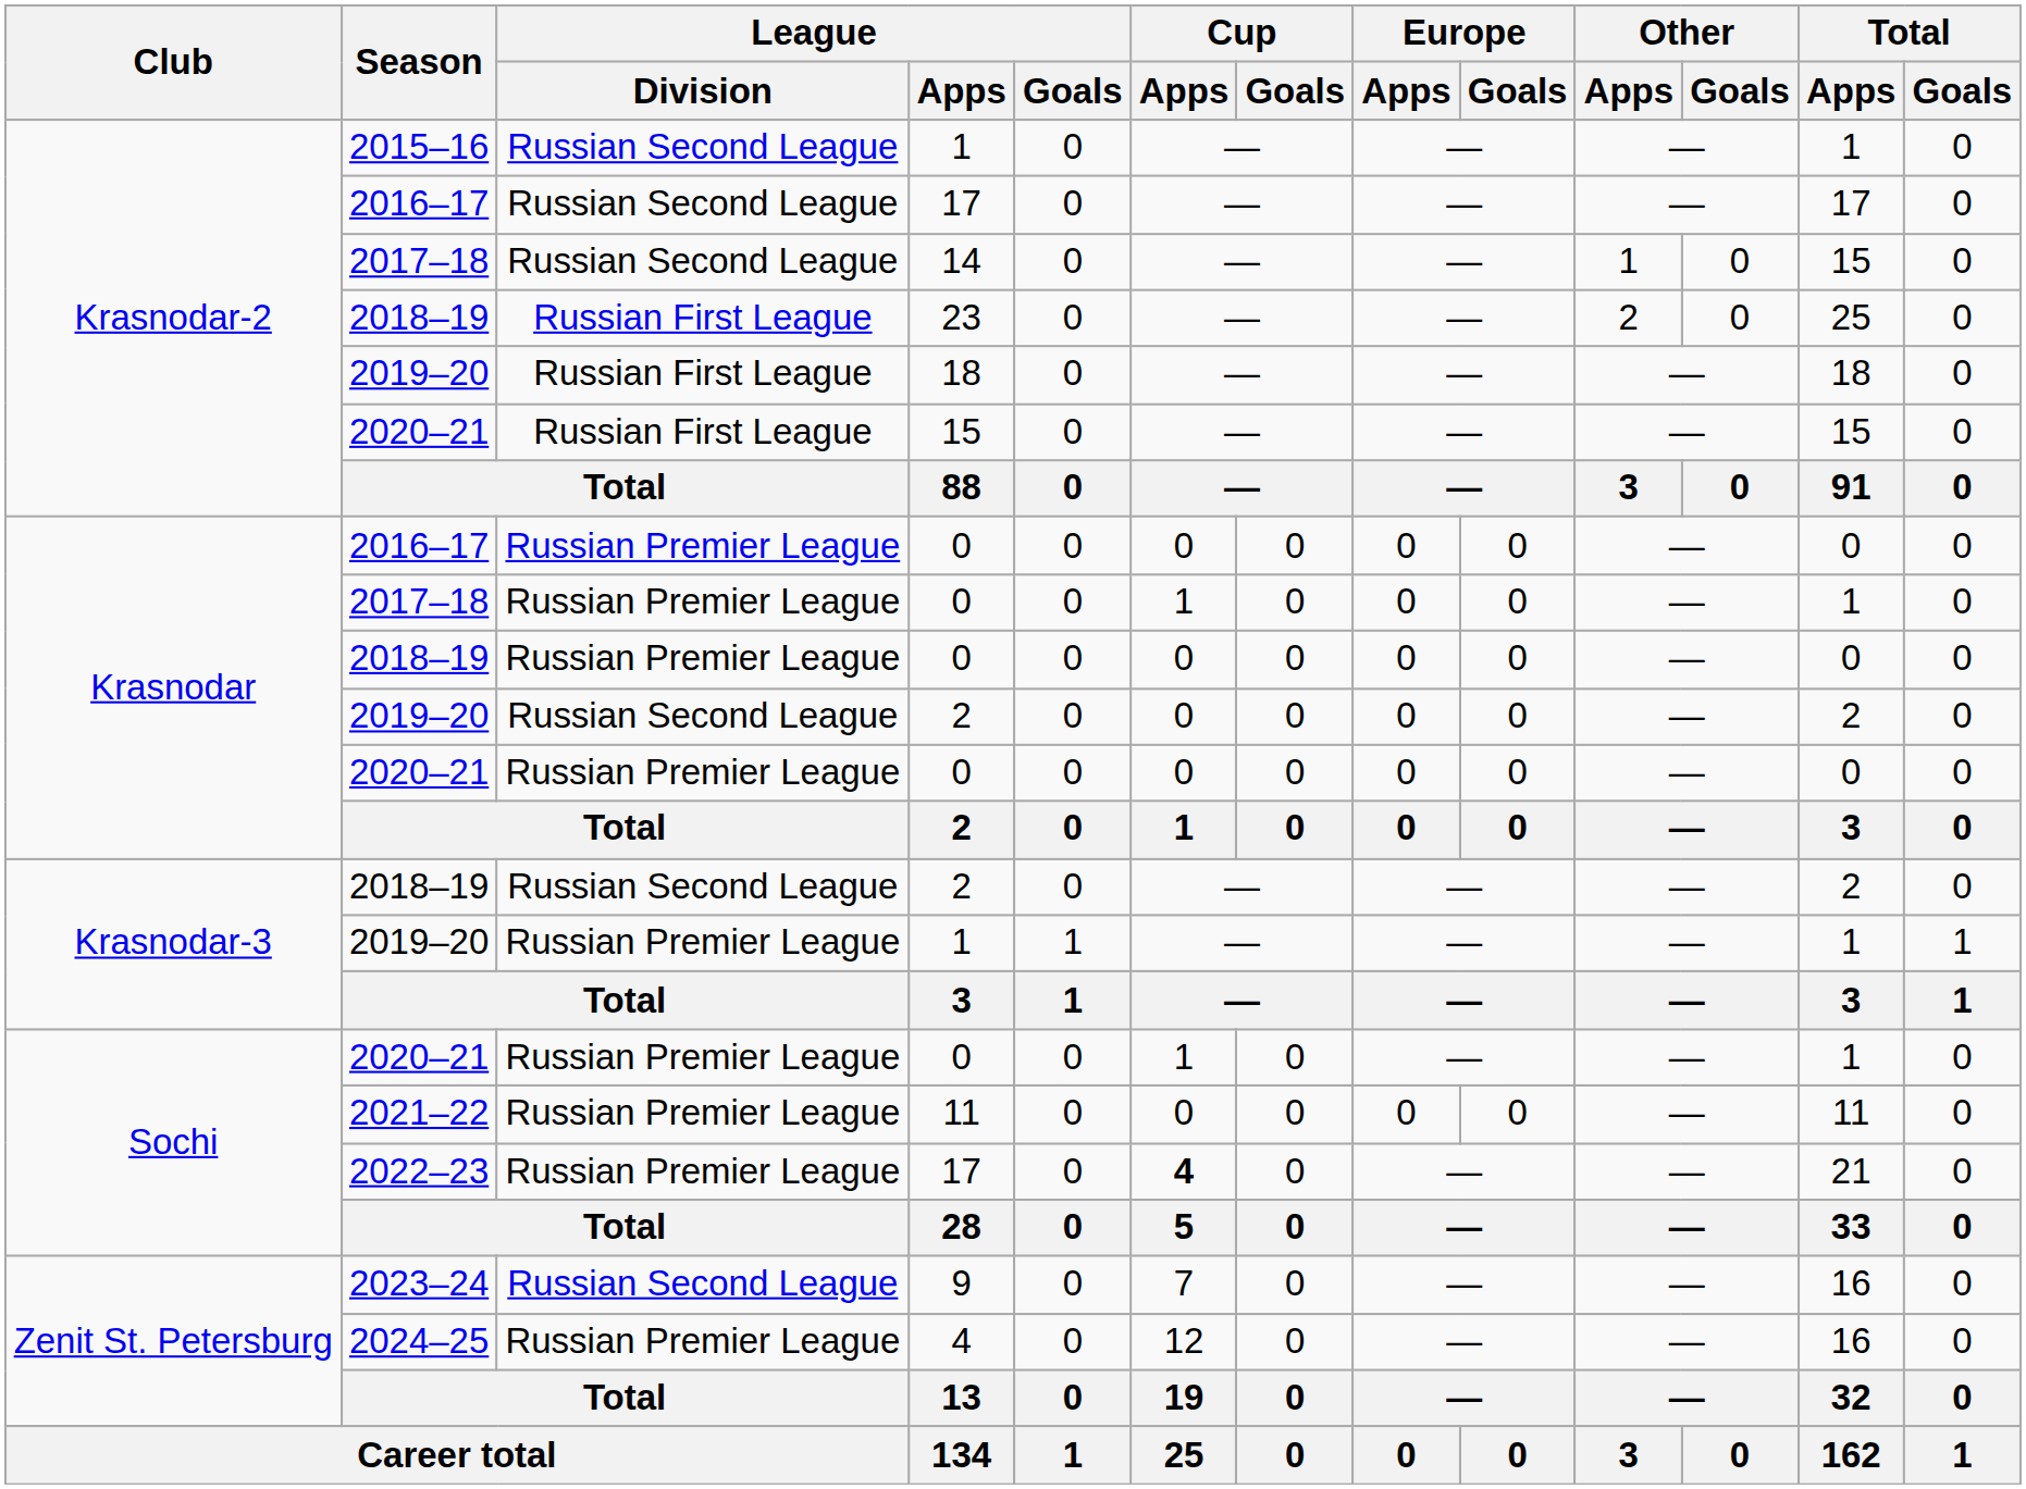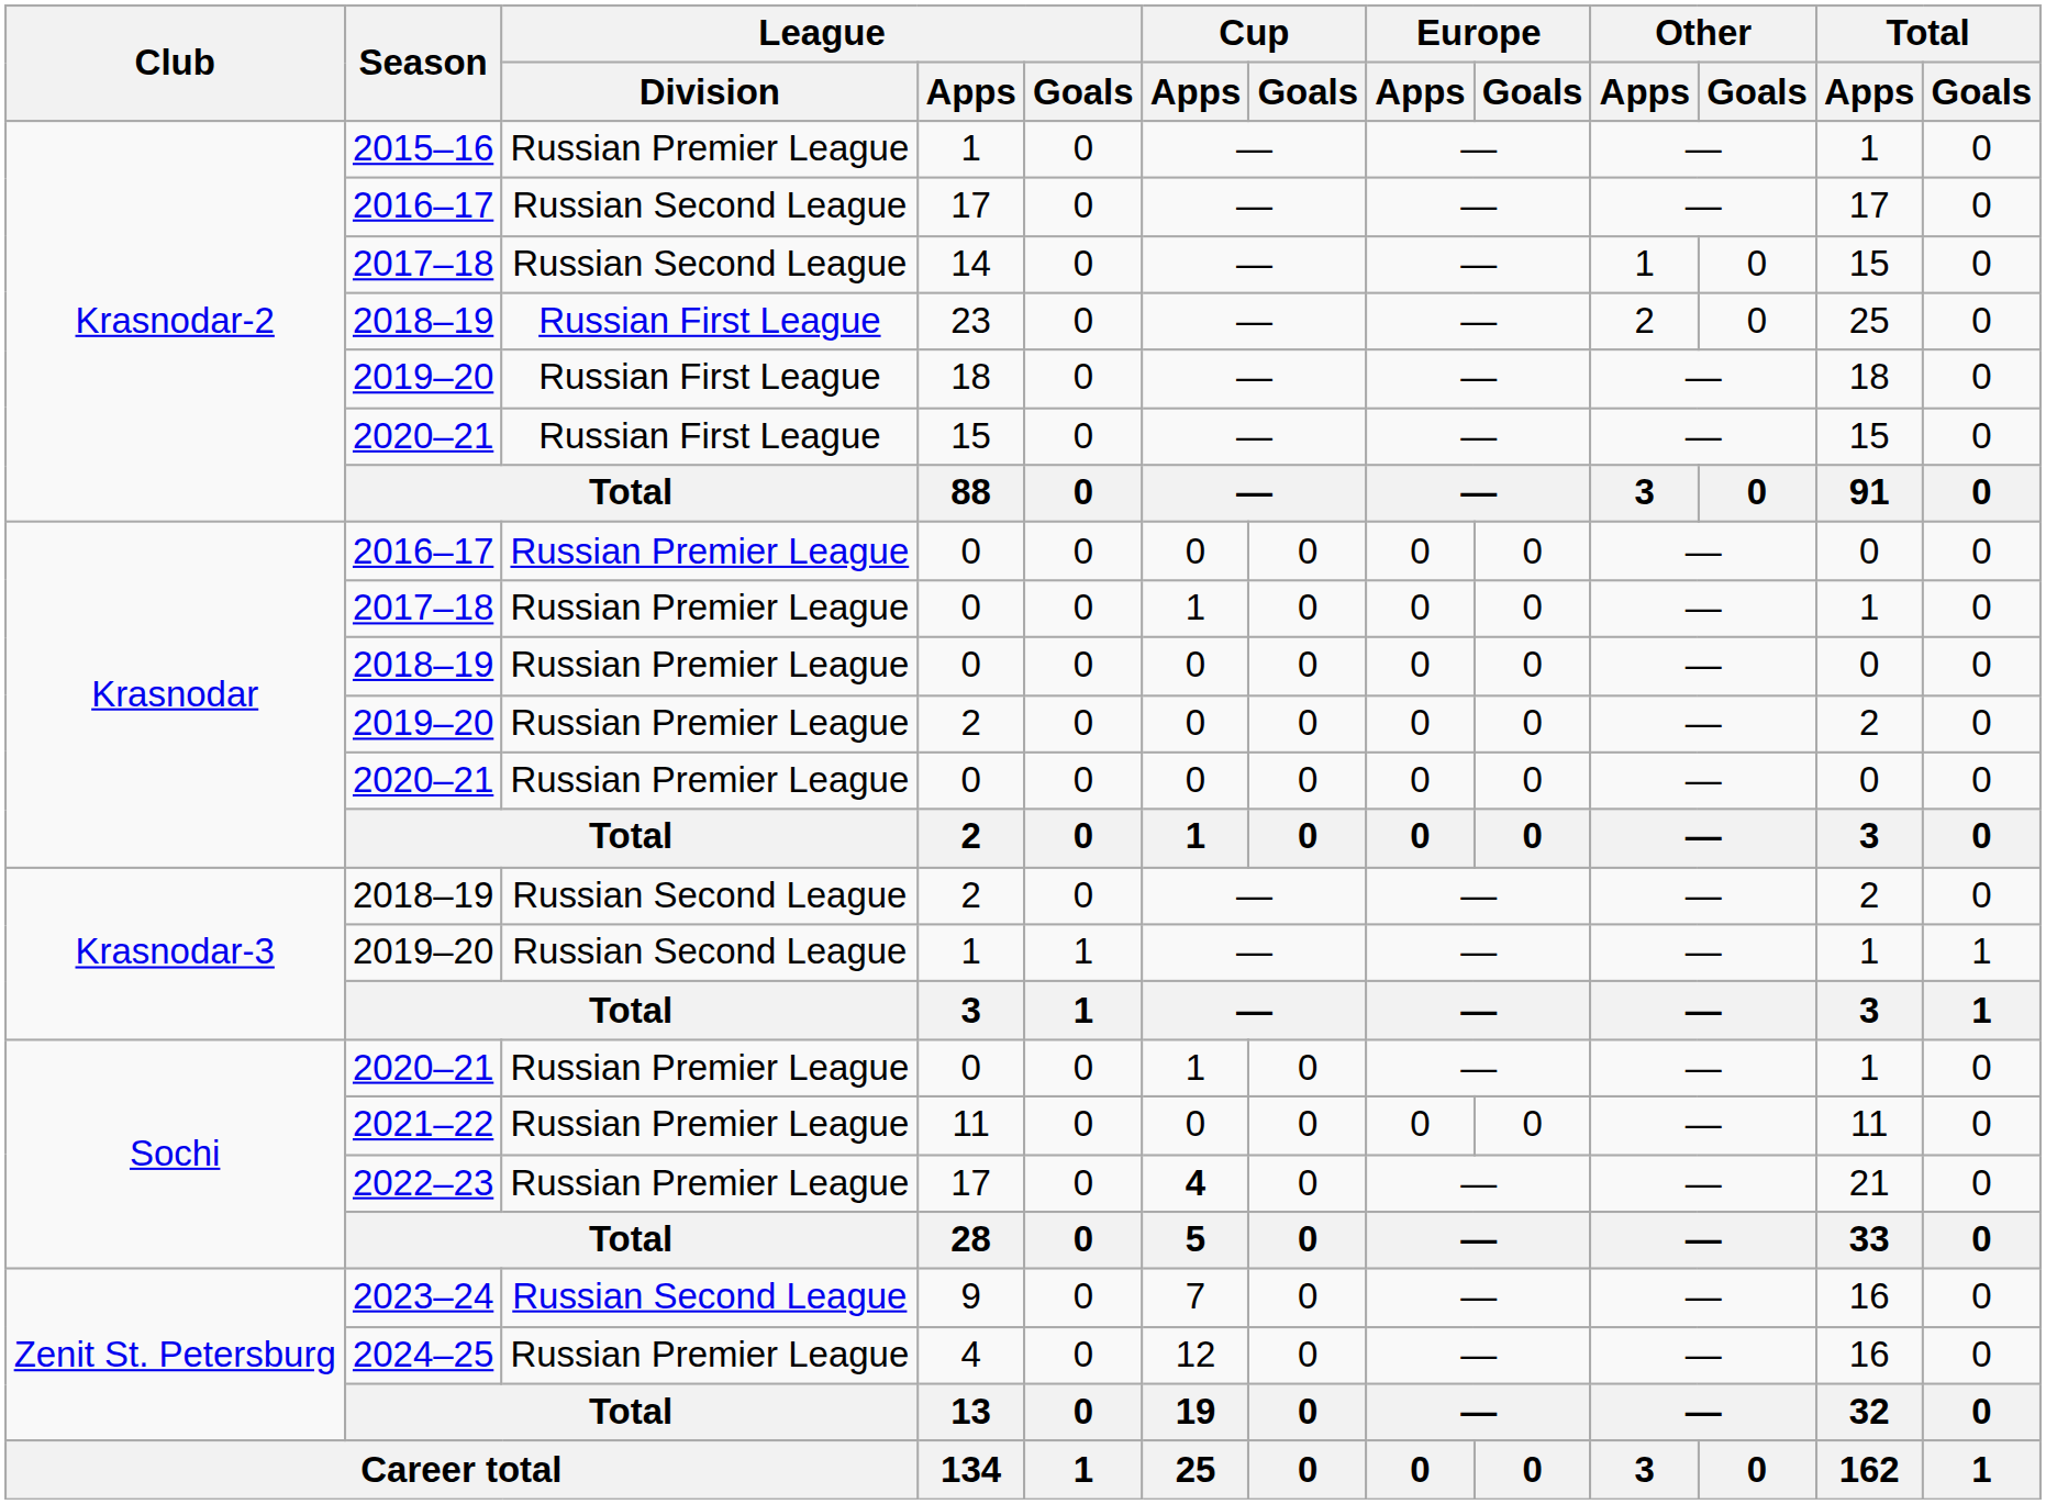 <table class="wikitable" style="text-align: center;">
 <tr>
 <th rowspan="2">Club</th>
 <th rowspan="2">Season</th>
 <th colspan="3">League</th>
 <th colspan="2">Cup</th>
 <th colspan="2">Europe</th>
 <th colspan="2">Other</th>
 <th colspan="2">Total</th>
 </tr>
 <tr>
 <th>Division</th>
 <th>Apps</th>
 <th>Goals</th>
 <th>Apps</th>
 <th>Goals</th>
 <th>Apps</th>
 <th>Goals</th>
 <th>Apps</th>
 <th>Goals</th>
 <th>Apps</th>
 <th>Goals</th>
 </tr>
 <tr>
 <td rowspan=7><a href='#'>Krasnodar-2</a></td>
 <td><a href='#'>2015–16</a></td>
-<td><a href='#'>Russian Second League</a></td>
+<td>Russian Premier League</td>
 <td>1</td>
 <td>0</td>
 <td colspan="2">—</td>
 <td colspan="2">—</td>
 <td colspan="2">—</td>
 <td>1</td>
 <td>0</td>
 </tr>
 <tr>
 <td><a href='#'>2016–17</a></td>
 <td>Russian Second League</td>
 <td>17</td>
 <td>0</td>
 <td colspan="2">—</td>
 <td colspan="2">—</td>
 <td colspan="2">—</td>
 <td>17</td>
 <td>0</td>
 </tr>
 <tr>
 <td><a href='#'>2017–18</a></td>
 <td>Russian Second League</td>
 <td>14</td>
 <td>0</td>
 <td colspan="2">—</td>
 <td colspan="2">—</td>
 <td>1</td>
 <td>0</td>
 <td>15</td>
 <td>0</td>
 </tr>
 <tr>
 <td><a href='#'>2018–19</a></td>
 <td><a href='#'>Russian First League</a></td>
 <td>23</td>
 <td>0</td>
 <td colspan="2">—</td>
 <td colspan="2">—</td>
 <td>2</td>
 <td>0</td>
 <td>25</td>
 <td>0</td>
 </tr>
 <tr>
 <td><a href='#'>2019–20</a></td>
 <td>Russian First League</td>
 <td>18</td>
 <td>0</td>
 <td colspan="2">—</td>
 <td colspan="2">—</td>
 <td colspan="2">—</td>
 <td>18</td>
 <td>0</td>
 </tr>
 <tr>
 <td><a href='#'>2020–21</a></td>
 <td>Russian First League</td>
 <td>15</td>
 <td>0</td>
 <td colspan="2">—</td>
 <td colspan="2">—</td>
 <td colspan="2">—</td>
 <td>15</td>
 <td>0</td>
 </tr>
 <tr>
 <th colspan=2>Total</th>
 <th>88</th>
 <th>0</th>
 <th colspan="2">—</th>
 <th colspan="2">—</th>
 <th>3</th>
 <th>0</th>
 <th>91</th>
 <th>0</th>
 </tr>
 <tr>
 <td rowspan=6><a href='#'>Krasnodar</a></td>
 <td><a href='#'>2016–17</a></td>
 <td><a href='#'>Russian Premier League</a></td>
 <td>0</td>
 <td>0</td>
 <td>0</td>
 <td>0</td>
 <td>0</td>
 <td>0</td>
 <td colspan="2">—</td>
 <td>0</td>
 <td>0</td>
 </tr>
 <tr>
 <td><a href='#'>2017–18</a></td>
 <td>Russian Premier League</td>
 <td>0</td>
 <td>0</td>
 <td>1</td>
 <td>0</td>
 <td>0</td>
 <td>0</td>
 <td colspan="2">—</td>
 <td>1</td>
 <td>0</td>
 </tr>
 <tr>
 <td><a href='#'>2018–19</a></td>
 <td>Russian Premier League</td>
 <td>0</td>
 <td>0</td>
 <td>0</td>
 <td>0</td>
 <td>0</td>
 <td>0</td>
 <td colspan="2">—</td>
 <td>0</td>
 <td>0</td>
 </tr>
 <tr>
 <td><a href='#'>2019–20</a></td>
-<td>Russian Second League</td>
+<td>Russian Premier League</td>
 <td>2</td>
 <td>0</td>
 <td>0</td>
 <td>0</td>
 <td>0</td>
 <td>0</td>
 <td colspan="2">—</td>
 <td>2</td>
 <td>0</td>
 </tr>
 <tr>
 <td><a href='#'>2020–21</a></td>
 <td>Russian Premier League</td>
 <td>0</td>
 <td>0</td>
 <td>0</td>
 <td>0</td>
 <td>0</td>
 <td>0</td>
 <td colspan="2">—</td>
 <td>0</td>
 <td>0</td>
 </tr>
 <tr>
 <th colspan=2>Total</th>
 <th>2</th>
 <th>0</th>
 <th>1</th>
 <th>0</th>
 <th>0</th>
 <th>0</th>
 <th colspan="2">—</th>
 <th>3</th>
 <th>0</th>
 </tr>
 <tr>
 <td rowspan=3><a href='#'>Krasnodar-3</a></td>
 <td>2018–19</td>
 <td>Russian Second League</td>
 <td>2</td>
 <td>0</td>
 <td colspan="2">—</td>
 <td colspan="2">—</td>
 <td colspan="2">—</td>
 <td>2</td>
 <td>0</td>
 </tr>
 <tr>
 <td>2019–20</td>
-<td>Russian Premier League</td>
+<td>Russian Second League</td>
 <td>1</td>
 <td>1</td>
 <td colspan="2">—</td>
 <td colspan="2">—</td>
 <td colspan="2">—</td>
 <td>1</td>
 <td>1</td>
 </tr>
 <tr>
 <th colspan="2">Total</th>
 <th>3</th>
 <th>1</th>
 <th colspan="2">—</th>
 <th colspan="2">—</th>
 <th colspan="2">—</th>
 <th>3</th>
 <th>1</th>
 </tr>
 <tr>
 <td rowspan=4><a href='#'>Sochi</a></td>
 <td><a href='#'>2020–21</a></td>
 <td>Russian Premier League</td>
 <td>0</td>
 <td>0</td>
 <td>1</td>
 <td>0</td>
 <td colspan="2">—</td>
 <td colspan="2">—</td>
 <td>1</td>
 <td>0</td>
 </tr>
 <tr>
 <td><a href='#'>2021–22</a></td>
 <td>Russian Premier League</td>
 <td>11</td>
 <td>0</td>
 <td>0</td>
 <td>0</td>
 <td>0</td>
 <td>0</td>
 <td colspan="2">—</td>
 <td>11</td>
 <td>0</td>
 </tr>
 <tr>
 <td><a href='#'>2022–23</a></td>
 <td>Russian Premier League</td>
 <td>17</td>
 <td>0</td>
 <td><strong>4</strong></td>
 <td>0</td>
 <td colspan="2">—</td>
 <td colspan="2">—</td>
 <td>21</td>
 <td>0</td>
 </tr>
 <tr>
 <th colspan="2">Total</th>
 <th>28</th>
 <th>0</th>
 <th>5</th>
 <th>0</th>
 <th colspan="2">—</th>
 <th colspan="2">—</th>
 <th>33</th>
 <th>0</th>
 </tr>
 <tr>
 <td rowspan="3"><a href='#'>Zenit St. Petersburg</a></td>
 <td><a href='#'>2023–24</a></td>
 <td><a href='#'>Russian Second League</a></td>
 <td>9</td>
 <td>0</td>
 <td>7</td>
 <td>0</td>
 <td colspan="2">—</td>
 <td colspan="2">—</td>
 <td>16</td>
 <td>0</td>
 </tr>
 <tr>
 <td><a href='#'>2024–25</a></td>
 <td>Russian Premier League</td>
 <td>4</td>
 <td>0</td>
 <td>12</td>
 <td>0</td>
 <td colspan="2">—</td>
 <td colspan="2">—</td>
 <td>16</td>
 <td>0</td>
 </tr>
 <tr>
 <th colspan="2">Total</th>
 <th>13</th>
 <th>0</th>
 <th>19</th>
 <th>0</th>
 <th colspan="2">—</th>
 <th colspan="2">—</th>
 <th>32</th>
 <th>0</th>
 </tr>
 <tr>
 <th colspan="3">Career total</th>
 <th>134</th>
 <th>1</th>
 <th>25</th>
 <th>0</th>
 <th>0</th>
 <th>0</th>
 <th>3</th>
 <th>0</th>
 <th>162</th>
 <th>1</th>
 </tr>
 </table>
